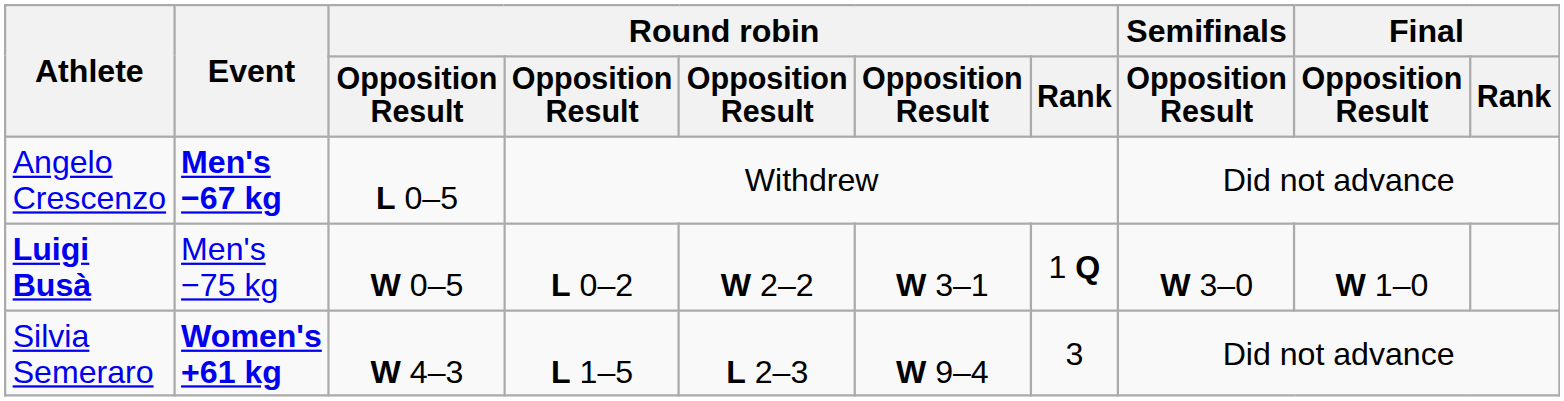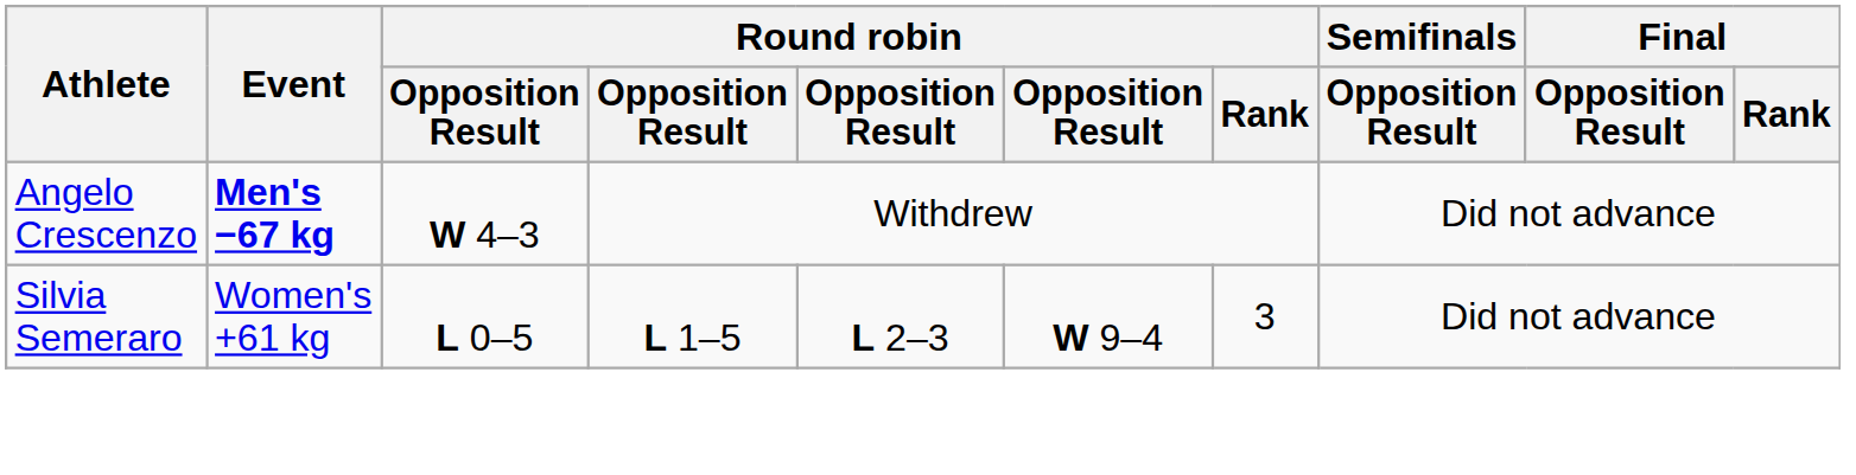 <table class="wikitable" style="font-size:90%;">
 <tr>
 <th rowspan=2>Athlete</th>
 <th rowspan=2>Event</th>
 <th colspan=5>Round robin</th>
 <th>Semifinals</th>
 <th colspan=2>Final</th>
 </tr>
 <tr style="font-size:95%">
 <th>Opposition<br>Result</th>
 <th>Opposition<br>Result</th>
 <th>Opposition<br>Result</th>
 <th>Opposition<br>Result</th>
 <th>Rank</th>
 <th>Opposition<br>Result</th>
 <th>Opposition<br>Result</th>
 <th>Rank</th>
 </tr>
 <tr align=center>
 <td align=left><a href='#'>Angelo Crescenzo</a></td>
 <td align=left><strong><a href='#'>Men's −67 kg</a></strong></td>
-<td><br><strong>L</strong> 0–5</td>
+<td><br><strong>W</strong> 4–3</td>
 <td colspan="4">Withdrew</td>
 <td colspan="3">Did not advance</td>
 </tr>
 <tr align=center>
-<td align=left><strong><a href='#'>Luigi Busà</a></strong></td>
-<td align=left><a href='#'>Men's −75 kg</a></td>
-<td><br><strong>W</strong> 0–5</td>
-<td><br><strong>L</strong> 0–2</td>
-<td><br><strong>W</strong> 2–2</td>
-<td><br><strong>W</strong> 3–1</td>
-<td>1 <strong>Q</strong></td>
-<td><br><strong>W</strong> 3–0</td>
-<td><br><strong>W</strong> 1–0</td>
-<td></td>
-</tr>
-<tr align=center>
 <td align=left><a href='#'>Silvia Semeraro</a></td>
-<td align=left><strong><a href='#'>Women's +61 kg</a></strong></td>
-<td><br><strong>W</strong> 4–3</td>
+<td align=left><a href='#'>Women's +61 kg</a></td>
+<td><br><strong>L</strong> 0–5</td>
 <td><br><strong>L</strong> 1–5</td>
 <td><br><strong>L</strong> 2–3</td>
 <td><br><strong>W</strong> 9–4</td>
 <td>3</td>
 <td colspan=3>Did not advance</td>
 </tr>
 </table>
